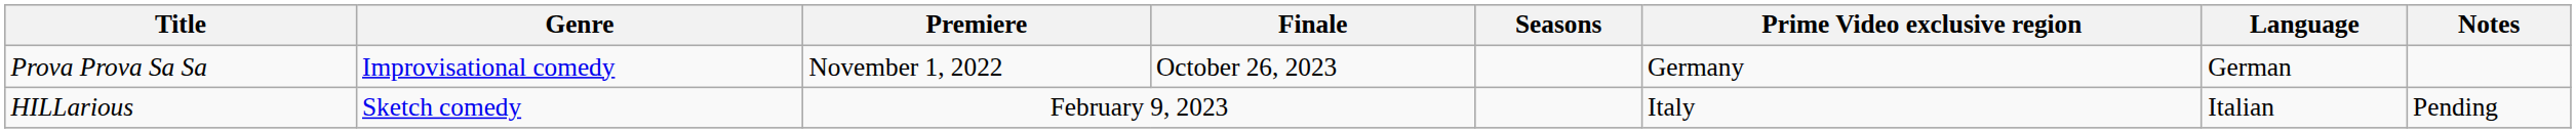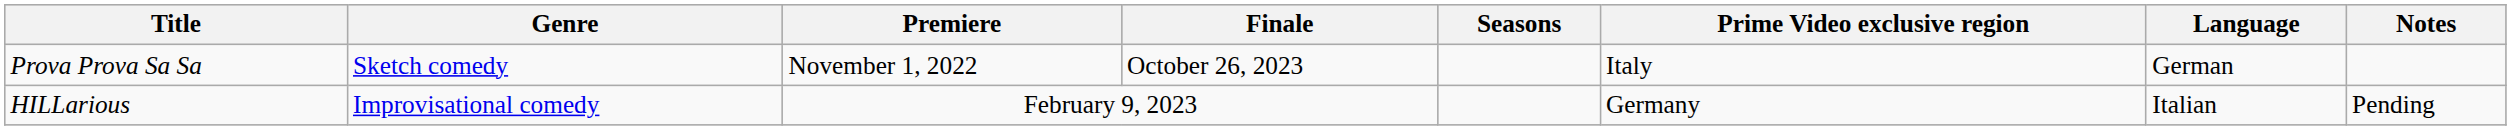 <table class="wikitable sortable" style="width:100%;">
 <tr>
 <th>Title</th>
 <th>Genre</th>
 <th>Premiere</th>
 <th>Finale</th>
 <th>Seasons</th>
 <th>Prime Video exclusive region</th>
 <th>Language</th>
 <th>Notes</th>
 </tr>
 <tr>
 <td><em>Prova Prova Sa Sa</em></td>
-<td><a href='#'>Improvisational comedy</a></td>
+<td><a href='#'>Sketch comedy</a></td>
 <td>November 1, 2022</td>
 <td>October 26, 2023</td>
 <td></td>
-<td>Germany</td>
+<td>Italy</td>
 <td>German</td>
 <td></td>
 </tr>
 <tr>
 <td><em>HILLarious</em></td>
-<td><a href='#'>Sketch comedy</a></td>
+<td><a href='#'>Improvisational comedy</a></td>
 <td colspan="2" style="text-align:center">February 9, 2023</td>
 <td></td>
-<td>Italy</td>
+<td>Germany</td>
 <td>Italian</td>
 <td>Pending</td>
 </tr>
 </table>
